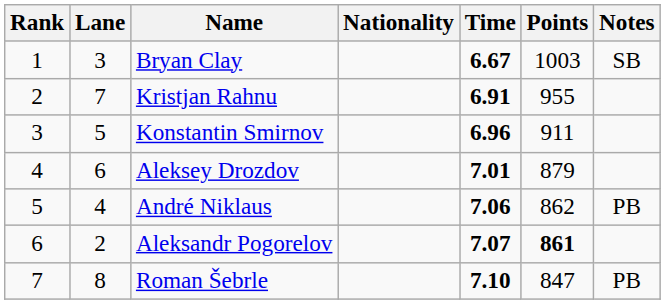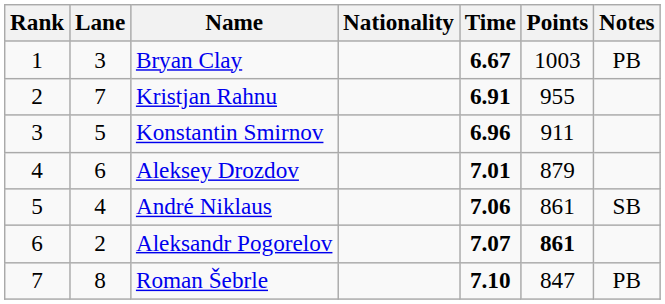 <table class="wikitable sortable" style="text-align:center">
 <tr>
 <th>Rank</th>
 <th>Lane</th>
 <th>Name</th>
 <th>Nationality</th>
 <th>Time</th>
 <th>Points</th>
 <th>Notes</th>
 </tr>
 <tr>
 <td>1</td>
 <td>3</td>
 <td align="left"><a href='#'>Bryan Clay</a></td>
 <td align=left></td>
 <td><strong>6.67</strong></td>
 <td>1003</td>
-<td>SB</td>
+<td>PB</td>
 </tr>
 <tr>
 <td>2</td>
 <td>7</td>
 <td align="left"><a href='#'>Kristjan Rahnu</a></td>
 <td align=left></td>
 <td><strong>6.91</strong></td>
 <td>955</td>
 <td></td>
 </tr>
 <tr>
 <td>3</td>
 <td>5</td>
 <td align="left"><a href='#'>Konstantin Smirnov</a></td>
 <td align=left></td>
 <td><strong>6.96</strong></td>
 <td>911</td>
 <td></td>
 </tr>
 <tr>
 <td>4</td>
 <td>6</td>
 <td align="left"><a href='#'>Aleksey Drozdov</a></td>
 <td align=left></td>
 <td><strong>7.01</strong></td>
 <td>879</td>
 <td></td>
 </tr>
 <tr>
 <td>5</td>
 <td>4</td>
 <td align="left"><a href='#'>André Niklaus</a></td>
 <td align=left></td>
 <td><strong>7.06</strong></td>
-<td>862</td>
-<td>PB</td>
+<td>861</td>
+<td>SB</td>
 </tr>
 <tr>
 <td>6</td>
 <td>2</td>
 <td align="left"><a href='#'>Aleksandr Pogorelov</a></td>
 <td align=left></td>
 <td><strong>7.07</strong></td>
 <td><strong>861</strong></td>
 <td></td>
 </tr>
 <tr>
 <td>7</td>
 <td>8</td>
 <td align="left"><a href='#'>Roman Šebrle</a></td>
 <td align=left></td>
 <td><strong>7.10</strong></td>
 <td>847</td>
 <td>PB</td>
 </tr>
 </table>
